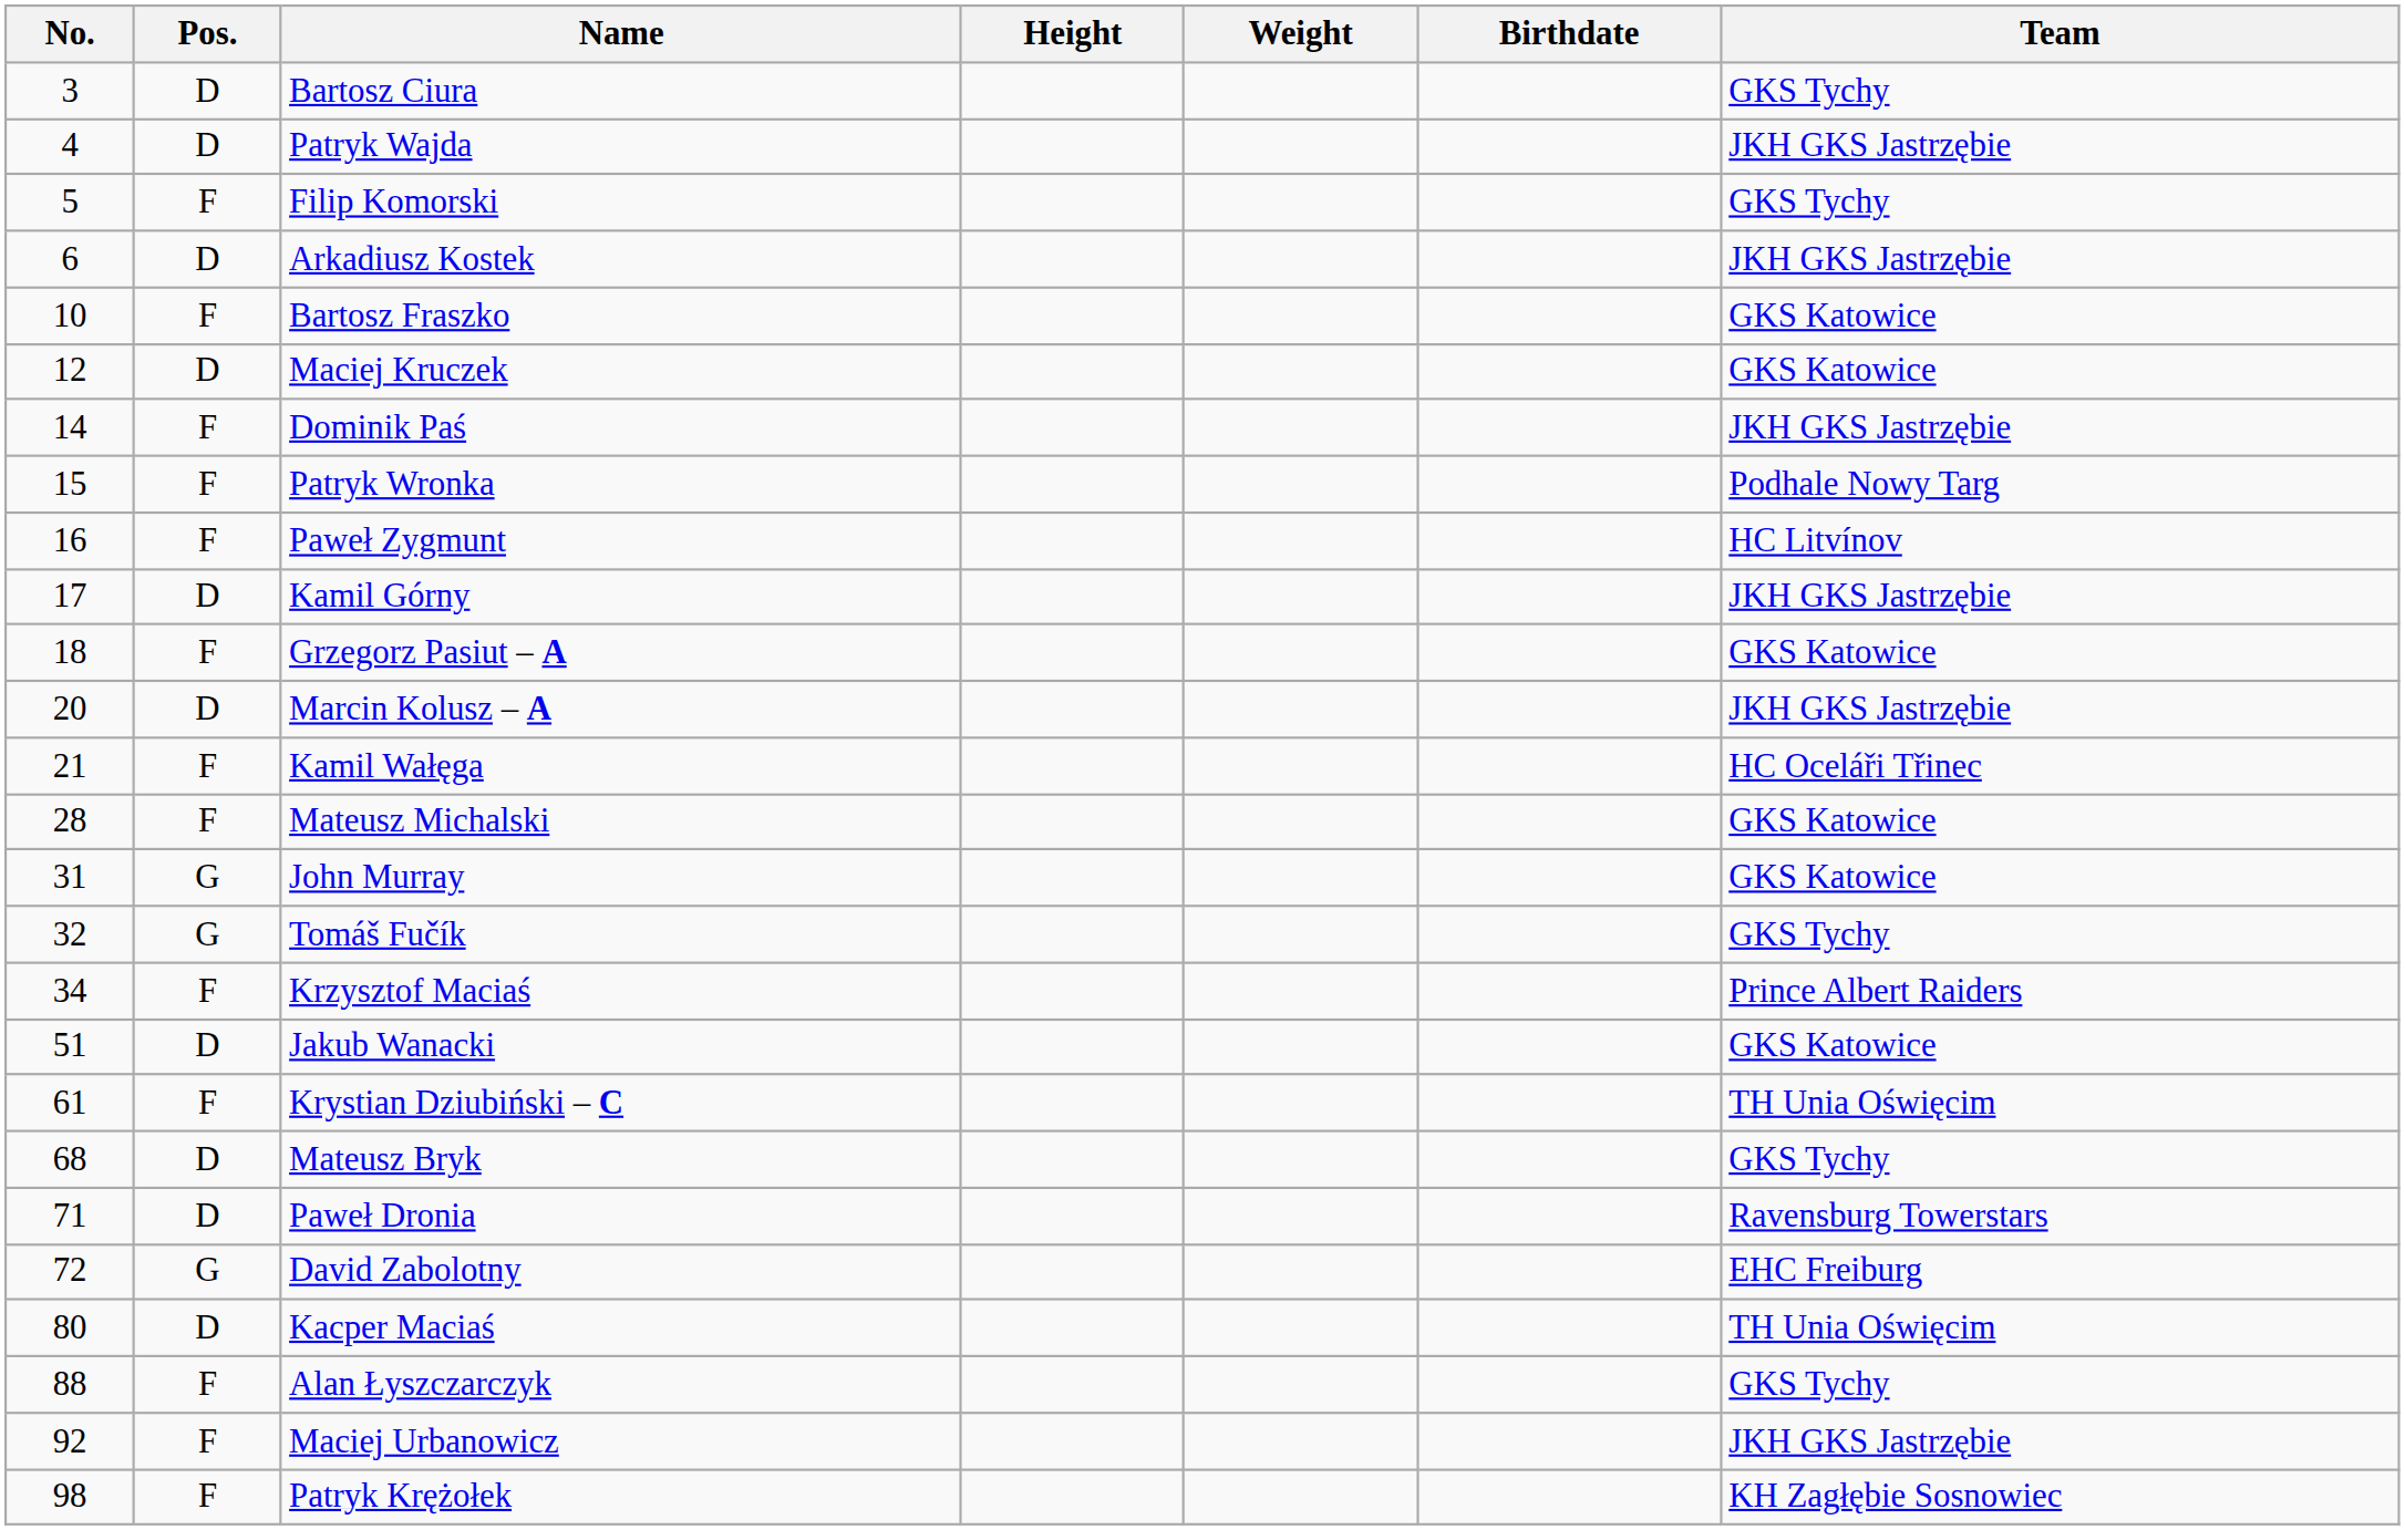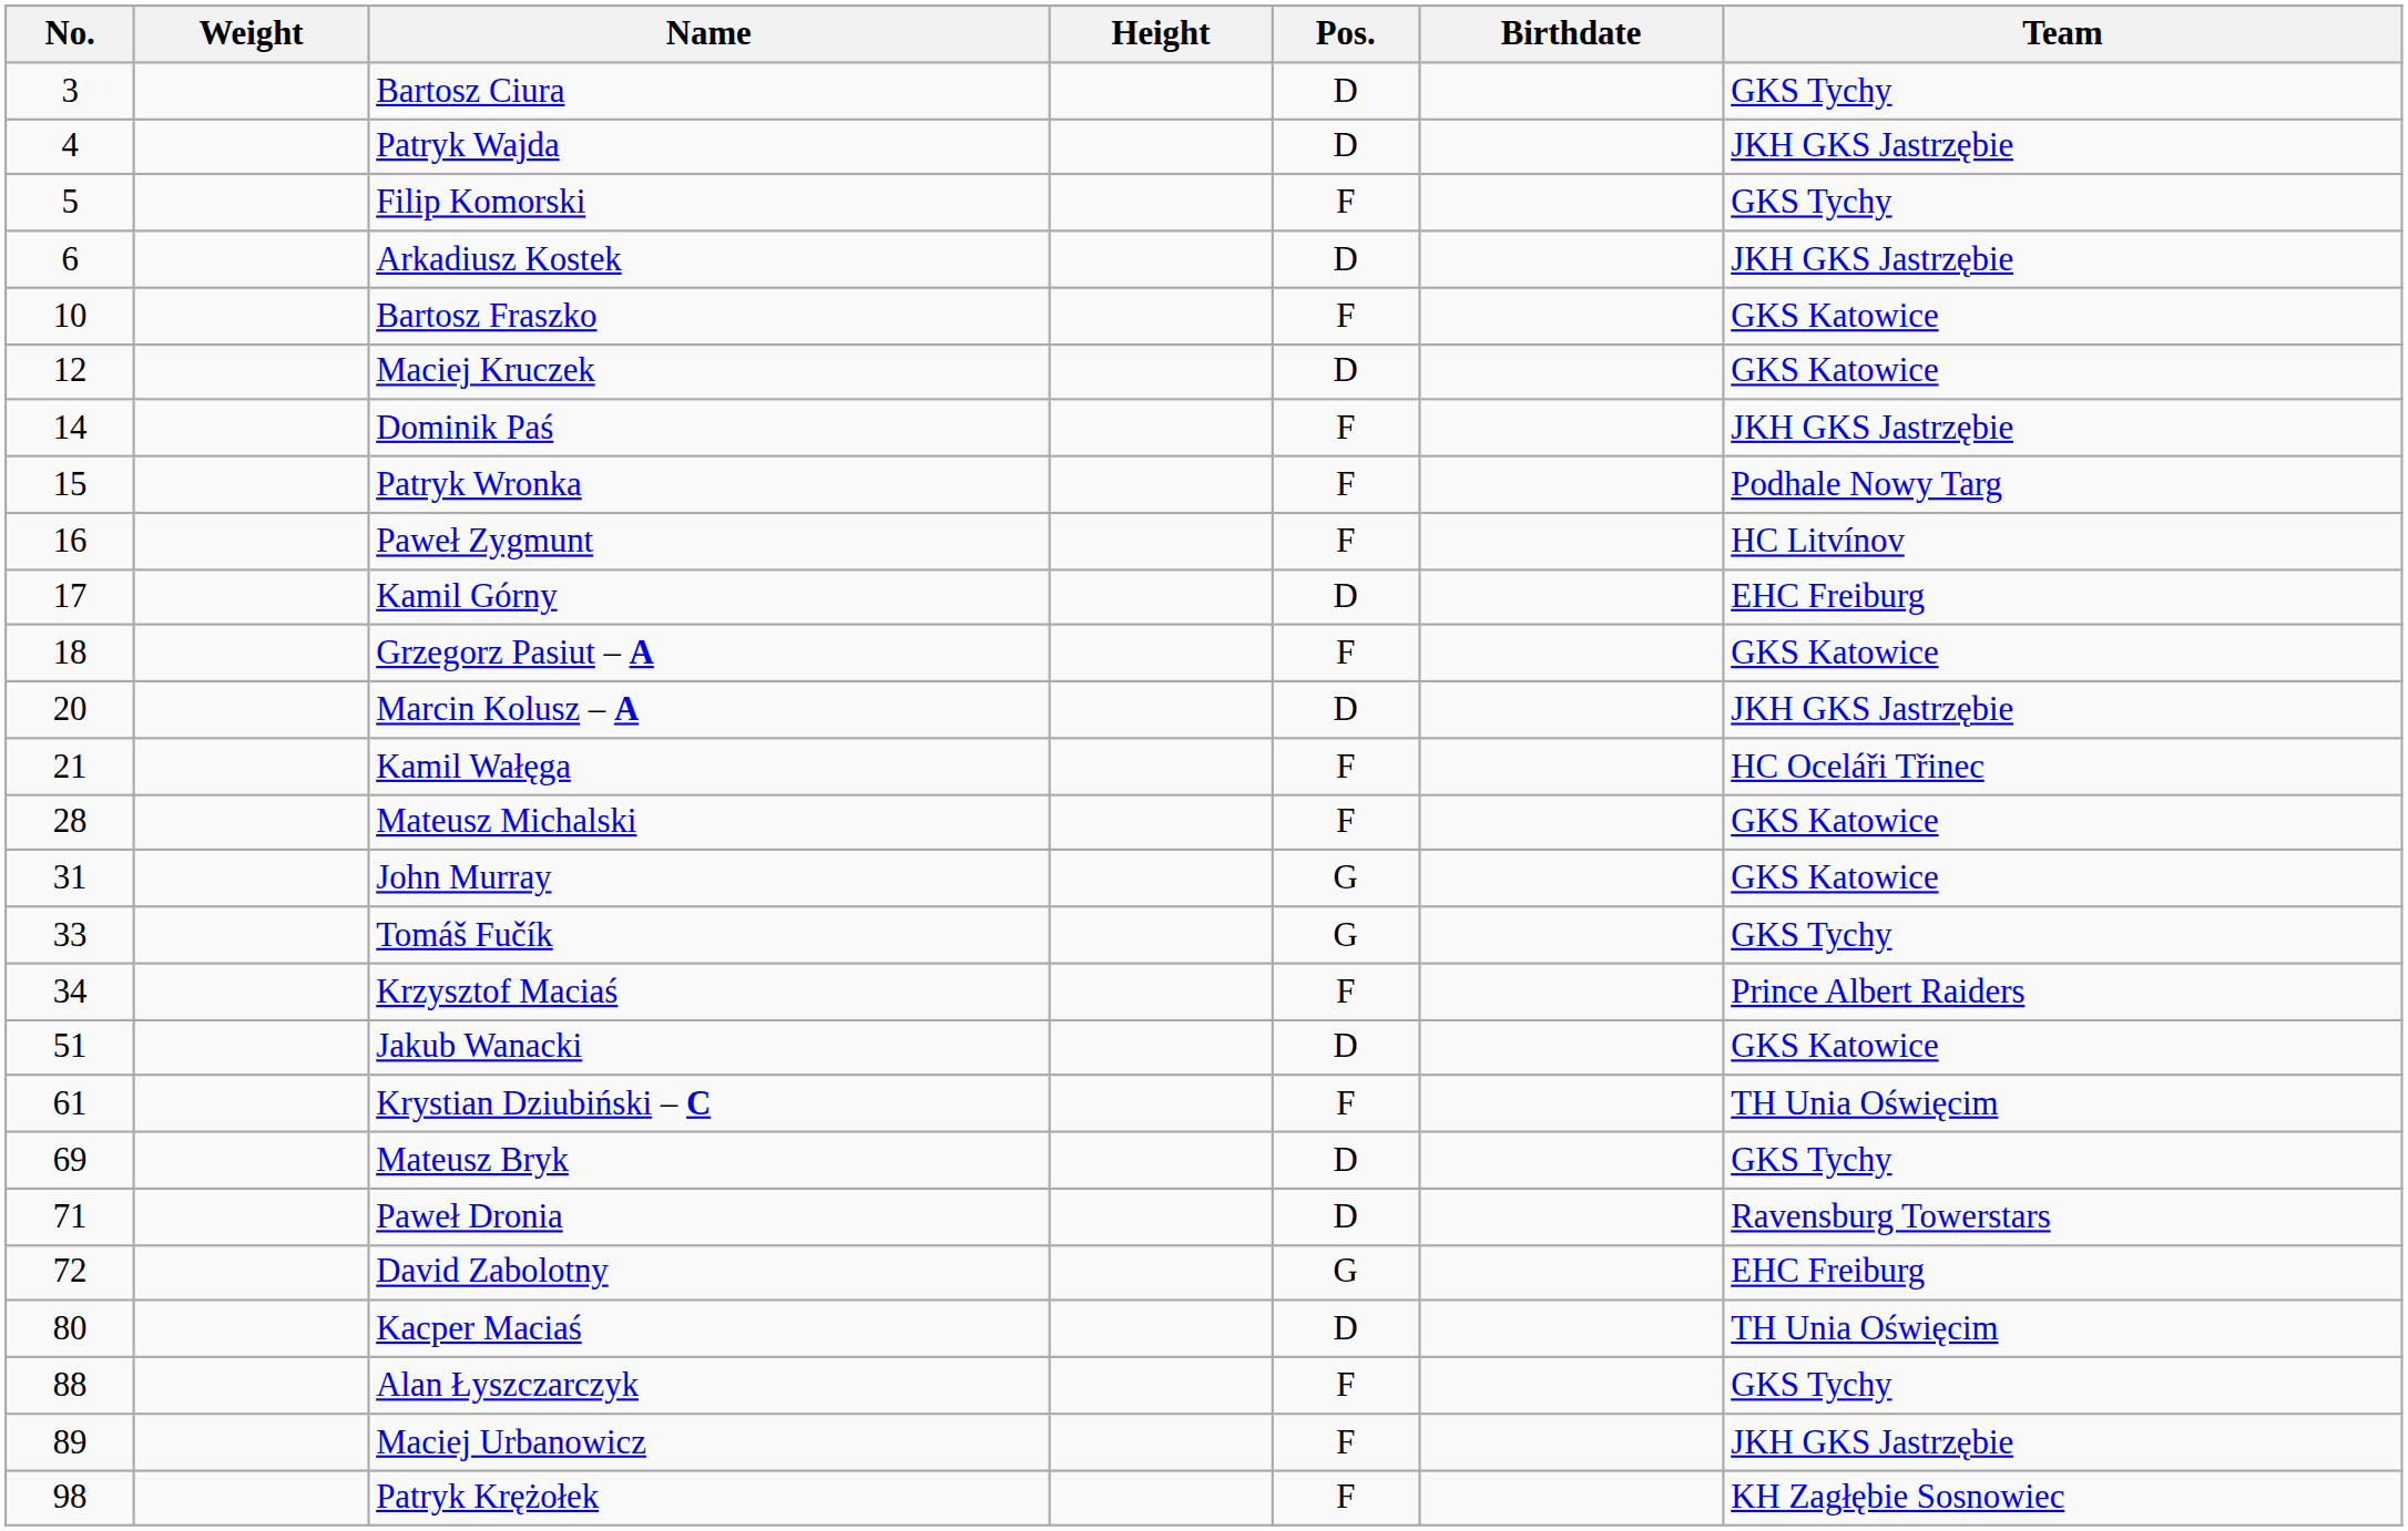 <table width="80%" class="wikitable sortable" style="font-size: 90%; text-align: center;">
 <tr>
 <th>No.</th>
-<th>Pos.</th>
+<th>Weight</th>
 <th>Name</th>
 <th>Height</th>
-<th>Weight</th>
+<th>Pos.</th>
 <th>Birthdate</th>
 <th>Team</th>
 </tr>
 <tr>
 <td>3</td>
-<td>D</td>
+<td></td>
 <td align=left><a href='#'>Bartosz Ciura</a></td>
 <td></td>
-<td></td>
+<td>D</td>
 <td></td>
 <td style="text-align:left;"> <a href='#'>GKS Tychy</a></td>
 </tr>
 <tr>
 <td>4</td>
-<td>D</td>
+<td></td>
 <td align=left><a href='#'>Patryk Wajda</a></td>
 <td></td>
-<td></td>
+<td>D</td>
 <td></td>
 <td style="text-align:left;"> <a href='#'>JKH GKS Jastrzębie</a></td>
 </tr>
 <tr>
 <td>5</td>
-<td>F</td>
+<td></td>
 <td align=left><a href='#'>Filip Komorski</a></td>
 <td></td>
-<td></td>
+<td>F</td>
 <td></td>
 <td style="text-align:left;"> <a href='#'>GKS Tychy</a></td>
 </tr>
 <tr>
 <td>6</td>
-<td>D</td>
+<td></td>
 <td align=left><a href='#'>Arkadiusz Kostek</a></td>
 <td></td>
-<td></td>
+<td>D</td>
 <td></td>
 <td style="text-align:left;"> <a href='#'>JKH GKS Jastrzębie</a></td>
 </tr>
 <tr>
 <td>10</td>
-<td>F</td>
+<td></td>
 <td align=left><a href='#'>Bartosz Fraszko</a></td>
 <td></td>
-<td></td>
+<td>F</td>
 <td></td>
 <td style="text-align:left;"> <a href='#'>GKS Katowice</a></td>
 </tr>
 <tr>
 <td>12</td>
-<td>D</td>
+<td></td>
 <td align=left><a href='#'>Maciej Kruczek</a></td>
 <td></td>
-<td></td>
+<td>D</td>
 <td></td>
 <td style="text-align:left;"> <a href='#'>GKS Katowice</a></td>
 </tr>
 <tr>
 <td>14</td>
-<td>F</td>
+<td></td>
 <td align=left><a href='#'>Dominik Paś</a></td>
 <td></td>
-<td></td>
+<td>F</td>
 <td></td>
 <td style="text-align:left;"> <a href='#'>JKH GKS Jastrzębie</a></td>
 </tr>
 <tr>
 <td>15</td>
-<td>F</td>
+<td></td>
 <td align=left><a href='#'>Patryk Wronka</a></td>
 <td></td>
-<td></td>
+<td>F</td>
 <td></td>
 <td style="text-align:left;"> <a href='#'>Podhale Nowy Targ</a></td>
 </tr>
 <tr>
 <td>16</td>
-<td>F</td>
+<td></td>
 <td align=left><a href='#'>Paweł Zygmunt</a></td>
 <td></td>
-<td></td>
+<td>F</td>
 <td></td>
 <td style="text-align:left;"> <a href='#'>HC Litvínov</a></td>
 </tr>
 <tr>
 <td>17</td>
-<td>D</td>
+<td></td>
 <td align=left><a href='#'>Kamil Górny</a></td>
 <td></td>
+<td>D</td>
 <td></td>
-<td></td>
-<td style="text-align:left;"> <a href='#'>JKH GKS Jastrzębie</a></td>
+<td style="text-align:left;"> <a href='#'>EHC Freiburg</a></td>
 </tr>
 <tr>
 <td>18</td>
-<td>F</td>
+<td></td>
 <td align=left><a href='#'>Grzegorz Pasiut</a> – <strong><a href='#'>A</a></strong></td>
 <td></td>
-<td></td>
+<td>F</td>
 <td></td>
 <td style="text-align:left;"> <a href='#'>GKS Katowice</a></td>
 </tr>
 <tr>
 <td>20</td>
-<td>D</td>
+<td></td>
 <td align=left><a href='#'>Marcin Kolusz</a> – <strong><a href='#'>A</a></strong></td>
 <td></td>
-<td></td>
+<td>D</td>
 <td></td>
 <td style="text-align:left;"> <a href='#'>JKH GKS Jastrzębie</a></td>
 </tr>
 <tr>
 <td>21</td>
-<td>F</td>
+<td></td>
 <td align=left><a href='#'>Kamil Wałęga</a></td>
 <td></td>
-<td></td>
+<td>F</td>
 <td></td>
 <td style="text-align:left;"> <a href='#'>HC Oceláři Třinec</a></td>
 </tr>
 <tr>
 <td>28</td>
-<td>F</td>
+<td></td>
 <td align=left><a href='#'>Mateusz Michalski</a></td>
 <td></td>
-<td></td>
+<td>F</td>
 <td></td>
 <td style="text-align:left;"> <a href='#'>GKS Katowice</a></td>
 </tr>
 <tr>
 <td>31</td>
-<td>G</td>
+<td></td>
 <td align=left><a href='#'>John Murray</a></td>
 <td></td>
-<td></td>
+<td>G</td>
 <td></td>
 <td style="text-align:left;"> <a href='#'>GKS Katowice</a></td>
 </tr>
 <tr>
-<td>32</td>
-<td>G</td>
+<td>33</td>
+<td></td>
 <td align=left><a href='#'>Tomáš Fučík</a></td>
 <td></td>
-<td></td>
+<td>G</td>
 <td></td>
 <td style="text-align:left;"> <a href='#'>GKS Tychy</a></td>
 </tr>
 <tr>
 <td>34</td>
-<td>F</td>
+<td></td>
 <td align=left><a href='#'>Krzysztof Maciaś</a></td>
 <td></td>
-<td></td>
+<td>F</td>
 <td></td>
 <td style="text-align:left;"> <a href='#'>Prince Albert Raiders</a></td>
 </tr>
 <tr>
 <td>51</td>
-<td>D</td>
+<td></td>
 <td align=left><a href='#'>Jakub Wanacki</a></td>
 <td></td>
-<td></td>
+<td>D</td>
 <td></td>
 <td style="text-align:left;"> <a href='#'>GKS Katowice</a></td>
 </tr>
 <tr>
 <td>61</td>
-<td>F</td>
+<td></td>
 <td align=left><a href='#'>Krystian Dziubiński</a> – <strong><a href='#'>C</a></strong></td>
 <td></td>
-<td></td>
+<td>F</td>
 <td></td>
 <td style="text-align:left;"> <a href='#'>TH Unia Oświęcim</a></td>
 </tr>
 <tr>
-<td>68</td>
-<td>D</td>
+<td>69</td>
+<td></td>
 <td align=left><a href='#'>Mateusz Bryk</a></td>
 <td></td>
-<td></td>
+<td>D</td>
 <td></td>
 <td style="text-align:left;"> <a href='#'>GKS Tychy</a></td>
 </tr>
 <tr>
 <td>71</td>
-<td>D</td>
+<td></td>
 <td align=left><a href='#'>Paweł Dronia</a></td>
 <td></td>
-<td></td>
+<td>D</td>
 <td></td>
 <td style="text-align:left;"> <a href='#'>Ravensburg Towerstars</a></td>
 </tr>
 <tr>
 <td>72</td>
-<td>G</td>
+<td></td>
 <td align=left><a href='#'>David Zabolotny</a></td>
 <td></td>
-<td></td>
+<td>G</td>
 <td></td>
 <td style="text-align:left;"> <a href='#'>EHC Freiburg</a></td>
 </tr>
 <tr>
 <td>80</td>
-<td>D</td>
+<td></td>
 <td align=left><a href='#'>Kacper Maciaś</a></td>
 <td></td>
-<td></td>
+<td>D</td>
 <td></td>
 <td style="text-align:left;"> <a href='#'>TH Unia Oświęcim</a></td>
 </tr>
 <tr>
 <td>88</td>
-<td>F</td>
+<td></td>
 <td align=left><a href='#'>Alan Łyszczarczyk</a></td>
 <td></td>
-<td></td>
+<td>F</td>
 <td></td>
 <td style="text-align:left;"> <a href='#'>GKS Tychy</a></td>
 </tr>
 <tr>
-<td>92</td>
-<td>F</td>
+<td>89</td>
+<td></td>
 <td align=left><a href='#'>Maciej Urbanowicz</a></td>
 <td></td>
-<td></td>
+<td>F</td>
 <td></td>
 <td style="text-align:left;"> <a href='#'>JKH GKS Jastrzębie</a></td>
 </tr>
 <tr>
 <td>98</td>
-<td>F</td>
+<td></td>
 <td align=left><a href='#'>Patryk Krężołek</a></td>
 <td></td>
-<td></td>
+<td>F</td>
 <td></td>
 <td style="text-align:left;"> <a href='#'>KH Zagłębie Sosnowiec</a></td>
 </tr>
 </table>
